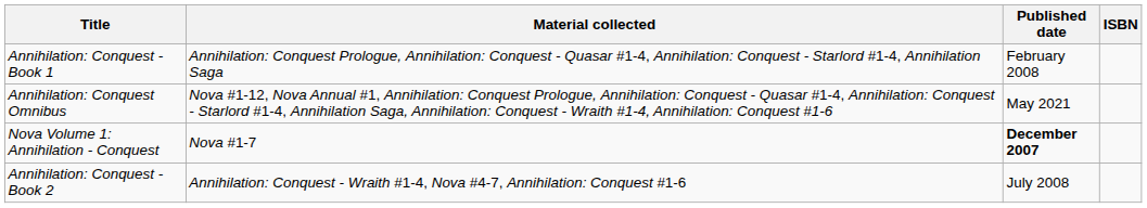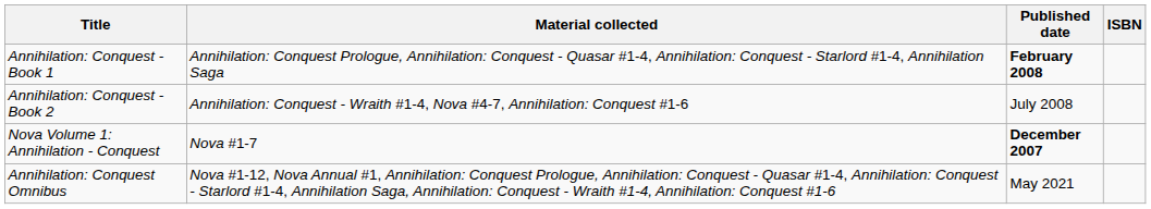 <table class="wikitable">
 <tr>
 <th>Title</th>
 <th>Material collected</th>
 <th>Published date</th>
 <th>ISBN</th>
 </tr>
 <tr>
 <td><em>Annihilation: Conquest - Book 1</em></td>
 <td><em>Annihilation: Conquest Prologue,</em> <em>Annihilation: Conquest - Quasar</em> #1-4, <em>Annihilation: Conquest - Starlord</em> #1-4, <em>Annihilation Saga</em></td>
-<td>February 2008</td>
+<td><strong>February 2008</strong></td>
 <td></td>
 </tr>
 <tr>
-<td><em>Annihilation: Conquest Omnibus</em></td>
-<td><em>Nova</em> #1-12, <em>Nova Annual</em> #1, <em>Annihilation: Conquest Prologue,</em> <em>Annihilation: Conquest - Quasar</em> #1-4, <em>Annihilation: Conquest - Starlord</em> #1-4, <em>Annihilation Saga, Annihilation: Conquest - Wraith #1-4, Annihilation: Conquest #1-6</em></td>
-<td>May 2021</td>
+<td><em>Annihilation: Conquest - Book 2</em></td>
+<td><em>Annihilation: Conquest - Wraith</em> #1-4, <em>Nova</em> #4-7, <em>Annihilation: Conquest</em> #1-6</td>
+<td>July 2008</td>
 <td></td>
 </tr>
 <tr>
 <td><em>Nova Volume 1: Annihilation - Conquest</em></td>
 <td><em>Nova</em> #1-7</td>
 <td><strong>December 2007</strong></td>
 <td></td>
 </tr>
 <tr>
-<td><em>Annihilation: Conquest - Book 2</em></td>
-<td><em>Annihilation: Conquest - Wraith</em> #1-4, <em>Nova</em> #4-7, <em>Annihilation: Conquest</em> #1-6</td>
-<td>July 2008</td>
+<td><em>Annihilation: Conquest Omnibus</em></td>
+<td><em>Nova</em> #1-12, <em>Nova Annual</em> #1, <em>Annihilation: Conquest Prologue,</em> <em>Annihilation: Conquest - Quasar</em> #1-4, <em>Annihilation: Conquest - Starlord</em> #1-4, <em>Annihilation Saga, Annihilation: Conquest - Wraith #1-4, Annihilation: Conquest #1-6</em></td>
+<td>May 2021</td>
 <td></td>
 </tr>
 </table>
